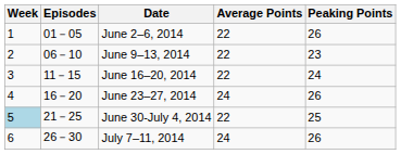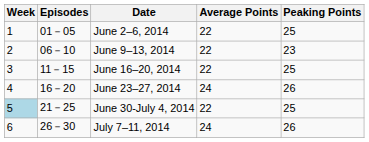 <table class="wikitable">
 <tr>
 <th>Week</th>
 <th>Episodes</th>
 <th>Date</th>
 <th>Average Points</th>
 <th>Peaking Points</th>
 </tr>
 <tr>
 <td>1</td>
 <td>01－05</td>
 <td>June 2–6, 2014</td>
 <td>22</td>
-<td>26</td>
+<td>25</td>
 </tr>
 <tr>
 <td>2</td>
 <td>06－10</td>
 <td>June 9–13, 2014</td>
 <td>22</td>
 <td>23</td>
 </tr>
 <tr>
 <td>3</td>
 <td>11－15</td>
 <td>June 16–20, 2014</td>
 <td>22</td>
-<td>24</td>
+<td>25</td>
 </tr>
 <tr>
 <td>4</td>
 <td>16－20</td>
 <td>June 23–27, 2014</td>
 <td>24</td>
 <td>26</td>
 </tr>
 <tr>
 <td style="background: lightblue;">5</td>
 <td>21－25</td>
 <td>June 30-July 4, 2014</td>
 <td>22</td>
 <td>25</td>
 </tr>
 <tr>
 <td>6</td>
 <td>26－30</td>
 <td>July 7–11, 2014</td>
 <td>24</td>
 <td>26</td>
 </tr>
 </table>
